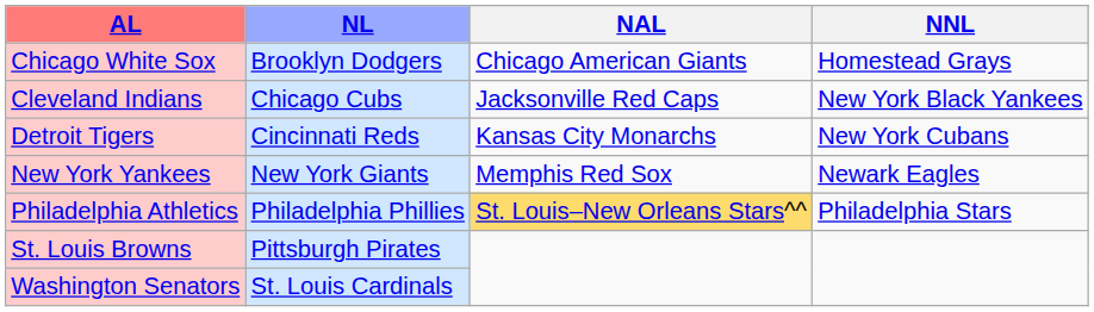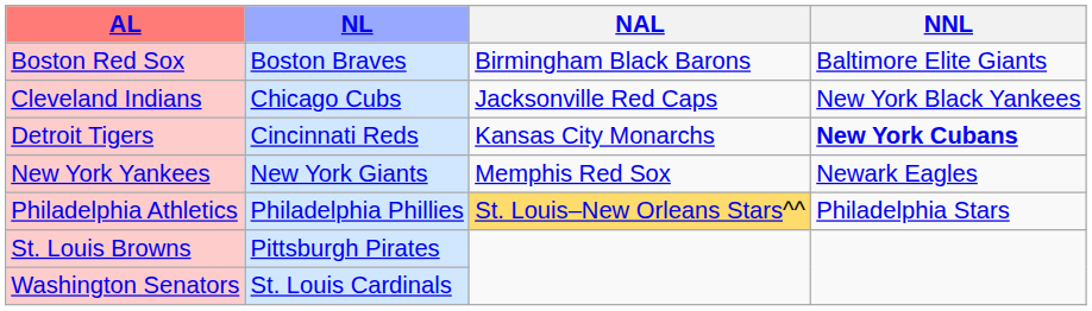 <table class="wikitable" style="font-size:100%;line-height:1.1;">
 <tr>
 <th style="background-color: #FF7B77;"><a href='#'>AL</a></th>
 <th style="background-color: #99A8FF;"><a href='#'>NL</a></th>
 <th><a href='#'>NAL</a></th>
 <th><a href='#'>NNL</a></th>
 </tr>
 <tr>
-<td style="background-color: #FFCCCC;"><a href='#'>Chicago White Sox</a></td>
-<td style="background-color: #D0E7FF;"><a href='#'>Brooklyn Dodgers</a></td>
-<td><a href='#'>Chicago American Giants</a></td>
-<td><a href='#'>Homestead Grays</a></td>
+<td style="background-color: #FFCCCC;"><a href='#'>Boston Red Sox</a></td>
+<td style="background-color: #D0E7FF;"><a href='#'>Boston Braves</a></td>
+<td><a href='#'>Birmingham Black Barons</a></td>
+<td><a href='#'>Baltimore Elite Giants</a></td>
 </tr>
 <tr>
 <td style="background-color: #FFCCCC;"><a href='#'>Cleveland Indians</a></td>
 <td style="background-color: #D0E7FF;"><a href='#'>Chicago Cubs</a></td>
 <td><a href='#'>Jacksonville Red Caps</a></td>
 <td><a href='#'>New York Black Yankees</a></td>
 </tr>
 <tr>
 <td style="background-color: #FFCCCC;"><a href='#'>Detroit Tigers</a></td>
 <td style="background-color: #D0E7FF;"><a href='#'>Cincinnati Reds</a></td>
 <td><a href='#'>Kansas City Monarchs</a></td>
-<td><a href='#'>New York Cubans</a></td>
+<td><strong><a href='#'>New York Cubans</a></strong></td>
 </tr>
 <tr>
 <td style="background-color: #FFCCCC;"><a href='#'>New York Yankees</a></td>
 <td style="background-color: #D0E7FF;"><a href='#'>New York Giants</a></td>
 <td><a href='#'>Memphis Red Sox</a></td>
 <td><a href='#'>Newark Eagles</a></td>
 </tr>
 <tr>
 <td style="background-color: #FFCCCC;"><a href='#'>Philadelphia Athletics</a></td>
 <td style="background-color: #D0E7FF;"><a href='#'>Philadelphia Phillies</a></td>
 <td style="background-color: #FDDB6D;"><a href='#'>St. Louis–New Orleans Stars</a>^^</td>
 <td><a href='#'>Philadelphia Stars</a></td>
 </tr>
 <tr>
 <td style="background-color: #FFCCCC;"><a href='#'>St. Louis Browns</a></td>
 <td style="background-color: #D0E7FF;"><a href='#'>Pittsburgh Pirates</a></td>
 <td rowspan="2"> </td>
 <td rowspan="2"> </td>
 </tr>
 <tr>
 <td style="background-color: #FFCCCC;"><a href='#'>Washington Senators</a></td>
 <td style="background-color: #D0E7FF;"><a href='#'>St. Louis Cardinals</a></td>
 </tr>
 </table>
